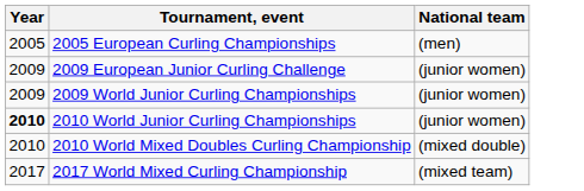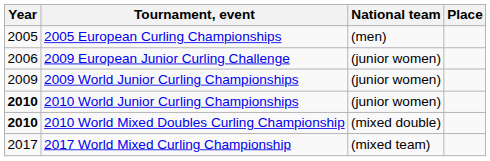 <table class="wikitable">
 <tr>
 <th scope="col">Year</th>
 <th scope="col">Tournament, event</th>
 <th scope="col">National team</th>
+<th scope="col">Place</th>
 </tr>
 <tr>
 <td>2005</td>
 <td><a href='#'>2005 European Curling Championships</a></td>
 <td> (men)</td>
+<td></td>
 </tr>
 <tr>
-<td>2009</td>
+<td>2006</td>
 <td><a href='#'>2009 European Junior Curling Challenge</a></td>
 <td> (junior women)</td>
+<td></td>
 </tr>
 <tr>
 <td>2009</td>
 <td><a href='#'>2009 World Junior Curling Championships</a></td>
 <td> (junior women)</td>
+<td></td>
 </tr>
 <tr>
 <td><strong>2010</strong></td>
 <td><a href='#'>2010 World Junior Curling Championships</a></td>
 <td> (junior women)</td>
+<td></td>
 </tr>
 <tr>
-<td>2010</td>
+<td><strong>2010</strong></td>
 <td><a href='#'>2010 World Mixed Doubles Curling Championship</a></td>
 <td> (mixed double)</td>
+<td></td>
 </tr>
 <tr>
 <td>2017</td>
 <td><a href='#'>2017 World Mixed Curling Championship</a></td>
 <td> (mixed team)</td>
+<td></td>
 </tr>
 </table>
